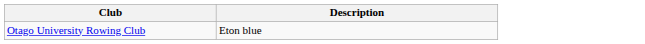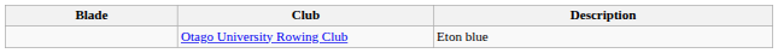 <table class="wikitable">
 <tr>
+<th width=200>Blade</th>
 <th width=300>Club</th>
 <th width=400>Description</th>
 </tr>
 <tr>
+<td></td>
 <td><a href='#'>Otago University Rowing Club</a></td>
 <td>Eton blue</td>
 </tr>
 </table>
